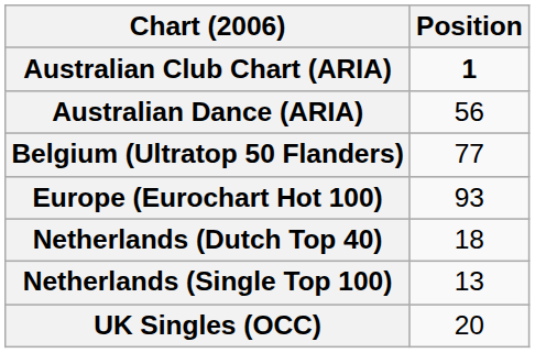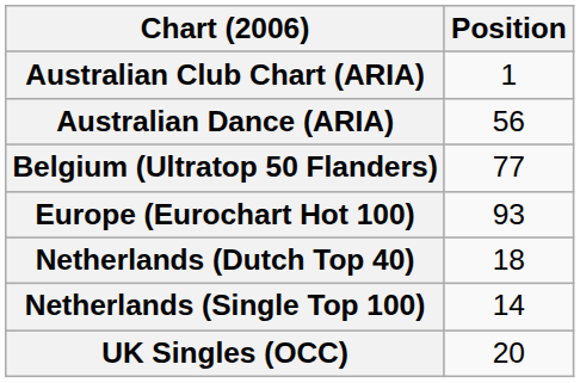 <table class="wikitable sortable plainrowheaders" style="text-align:center">
 <tr>
 <th>Chart (2006)</th>
 <th>Position</th>
 </tr>
 <tr>
 <th scope="row">Australian Club Chart (ARIA)</th>
-<td><strong>1</strong></td>
+<td>1</td>
 </tr>
 <tr>
 <th scope="row">Australian Dance (ARIA)</th>
 <td>56</td>
 </tr>
 <tr>
 <th scope="row">Belgium (Ultratop 50 Flanders)</th>
 <td>77</td>
 </tr>
 <tr>
 <th scope="row">Europe (Eurochart Hot 100)</th>
 <td>93</td>
 </tr>
 <tr>
 <th scope="row">Netherlands (Dutch Top 40)</th>
 <td>18</td>
 </tr>
 <tr>
 <th scope="row">Netherlands (Single Top 100)</th>
-<td>13</td>
+<td>14</td>
 </tr>
 <tr>
 <th scope="row">UK Singles (OCC)</th>
 <td>20</td>
 </tr>
 </table>
